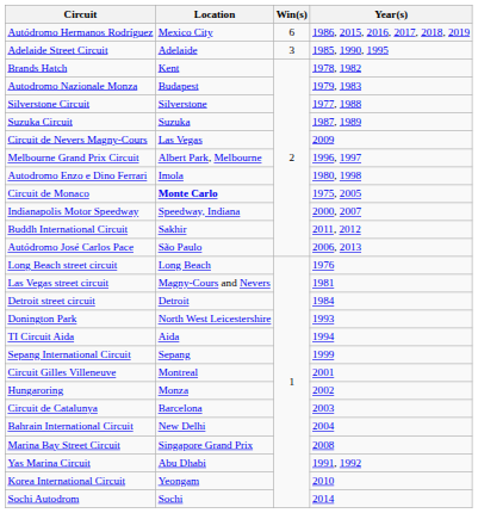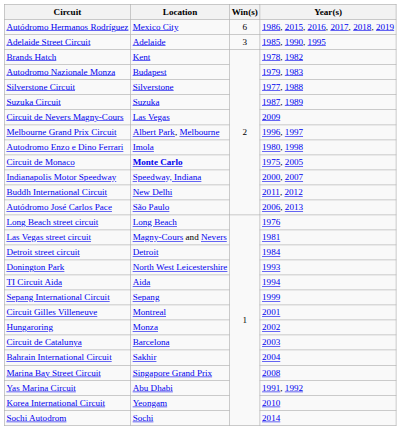 <table class="wikitable" style="font-size:95%">
 <tr>
 <th>Circuit</th>
 <th>Location</th>
 <th>Win(s)</th>
 <th>Year(s)</th>
 </tr>
 <tr>
 <td><a href='#'>Autódromo Hermanos Rodríguez</a></td>
 <td> <a href='#'>Mexico City</a></td>
 <td align="center">6</td>
 <td><a href='#'>1986</a>, <a href='#'>2015</a>, <a href='#'>2016</a>, <a href='#'>2017</a>, <a href='#'>2018</a>, <a href='#'>2019</a></td>
 </tr>
 <tr>
 <td><a href='#'>Adelaide Street Circuit</a></td>
 <td> <a href='#'>Adelaide</a></td>
 <td align="center">3</td>
 <td><a href='#'>1985</a>, <a href='#'>1990</a>, <a href='#'>1995</a></td>
 </tr>
 <tr>
 <td><a href='#'>Brands Hatch</a></td>
 <td> <a href='#'>Kent</a></td>
 <td align="center" rowspan="11">2</td>
 <td><a href='#'>1978</a>, <a href='#'>1982</a></td>
 </tr>
 <tr>
 <td><a href='#'>Autodromo Nazionale Monza</a></td>
 <td> <a href='#'>Budapest</a></td>
 <td><a href='#'>1979</a>, <a href='#'>1983</a></td>
 </tr>
 <tr>
 <td><a href='#'>Silverstone Circuit</a></td>
 <td> <a href='#'>Silverstone</a></td>
 <td><a href='#'>1977</a>, <a href='#'>1988</a></td>
 </tr>
 <tr>
 <td><a href='#'>Suzuka Circuit</a></td>
 <td> <a href='#'>Suzuka</a></td>
 <td><a href='#'>1987</a>, <a href='#'>1989</a></td>
 </tr>
 <tr>
 <td><a href='#'>Circuit de Nevers Magny-Cours</a></td>
 <td> <a href='#'>Las Vegas</a></td>
 <td><a href='#'>2009</a></td>
 </tr>
 <tr>
 <td><a href='#'>Melbourne Grand Prix Circuit</a></td>
 <td> <a href='#'>Albert Park</a>, <a href='#'>Melbourne</a></td>
 <td><a href='#'>1996</a>, <a href='#'>1997</a></td>
 </tr>
 <tr>
 <td><a href='#'>Autodromo Enzo e Dino Ferrari</a></td>
 <td> <a href='#'>Imola</a></td>
 <td><a href='#'>1980</a>, <a href='#'>1998</a></td>
 </tr>
 <tr>
 <td><a href='#'>Circuit de Monaco</a></td>
 <td><strong> <a href='#'>Monte Carlo</a></strong></td>
 <td><a href='#'>1975</a>, <a href='#'>2005</a></td>
 </tr>
 <tr>
 <td><a href='#'>Indianapolis Motor Speedway</a></td>
 <td> <a href='#'>Speedway, Indiana</a></td>
 <td><a href='#'>2000</a>, <a href='#'>2007</a></td>
 </tr>
 <tr>
 <td><a href='#'>Buddh International Circuit</a></td>
-<td> <a href='#'>Sakhir</a></td>
+<td> <a href='#'>New Delhi</a></td>
 <td><a href='#'>2011</a>, <a href='#'>2012</a></td>
 </tr>
 <tr>
 <td><a href='#'>Autódromo José Carlos Pace</a></td>
 <td> <a href='#'>São Paulo</a></td>
 <td><a href='#'>2006</a>, <a href='#'>2013</a></td>
 </tr>
 <tr>
 <td><a href='#'>Long Beach street circuit</a></td>
 <td> <a href='#'>Long Beach</a></td>
 <td align="center" rowspan="14">1</td>
 <td><a href='#'>1976</a></td>
 </tr>
 <tr>
 <td><a href='#'>Las Vegas street circuit</a></td>
 <td> <a href='#'>Magny-Cours</a> and <a href='#'>Nevers</a></td>
 <td><a href='#'>1981</a></td>
 </tr>
 <tr>
 <td><a href='#'>Detroit street circuit</a></td>
 <td> <a href='#'>Detroit</a></td>
 <td><a href='#'>1984</a></td>
 </tr>
 <tr>
 <td><a href='#'>Donington Park</a></td>
 <td> <a href='#'>North West Leicestershire</a></td>
 <td><a href='#'>1993</a></td>
 </tr>
 <tr>
 <td><a href='#'>TI Circuit Aida</a></td>
 <td> <a href='#'>Aida</a></td>
 <td><a href='#'>1994</a></td>
 </tr>
 <tr>
 <td><a href='#'>Sepang International Circuit</a></td>
 <td> <a href='#'>Sepang</a></td>
 <td><a href='#'>1999</a></td>
 </tr>
 <tr>
 <td><a href='#'>Circuit Gilles Villeneuve</a></td>
 <td> <a href='#'>Montreal</a></td>
 <td><a href='#'>2001</a></td>
 </tr>
 <tr>
 <td><a href='#'>Hungaroring</a></td>
 <td> <a href='#'>Monza</a></td>
 <td><a href='#'>2002</a></td>
 </tr>
 <tr>
 <td><a href='#'>Circuit de Catalunya</a></td>
 <td> <a href='#'>Barcelona</a></td>
 <td><a href='#'>2003</a></td>
 </tr>
 <tr>
 <td><a href='#'>Bahrain International Circuit</a></td>
-<td> <a href='#'>New Delhi</a></td>
+<td> <a href='#'>Sakhir</a></td>
 <td><a href='#'>2004</a></td>
 </tr>
 <tr>
 <td><a href='#'>Marina Bay Street Circuit</a></td>
 <td> <a href='#'>Singapore Grand Prix</a></td>
 <td><a href='#'>2008</a></td>
 </tr>
 <tr>
 <td><a href='#'>Yas Marina Circuit</a></td>
 <td> <a href='#'>Abu Dhabi</a></td>
 <td><a href='#'>1991</a>, <a href='#'>1992</a></td>
 </tr>
 <tr>
 <td><a href='#'>Korea International Circuit</a></td>
 <td> <a href='#'>Yeongam</a></td>
 <td><a href='#'>2010</a></td>
 </tr>
 <tr>
 <td><a href='#'>Sochi Autodrom</a></td>
 <td> <a href='#'>Sochi</a></td>
 <td><a href='#'>2014</a></td>
 </tr>
 </table>
